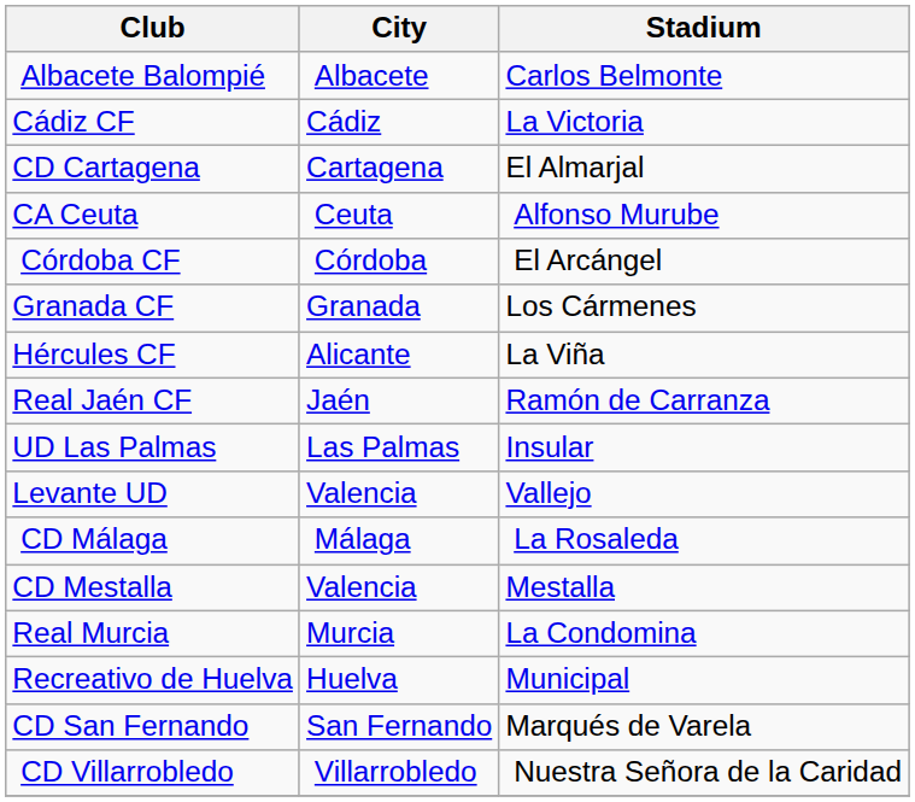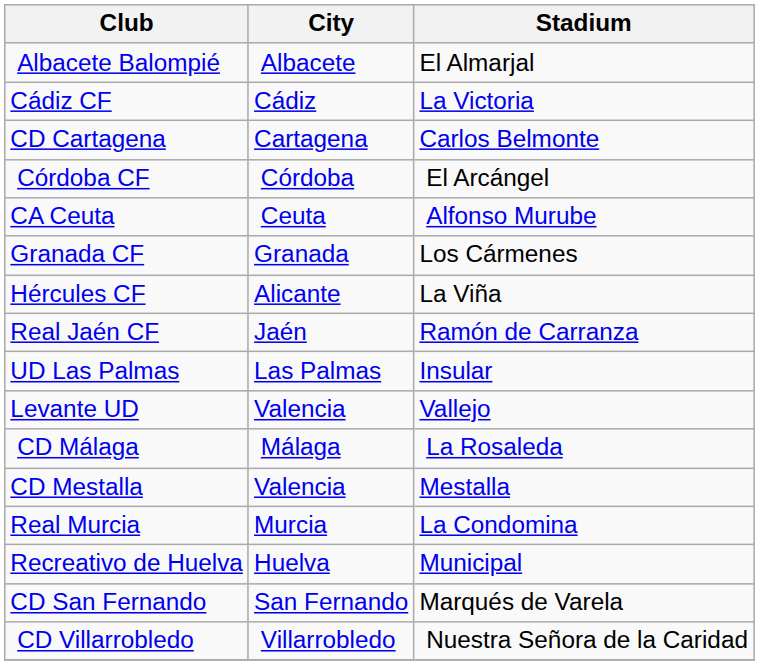 <table class="wikitable sortable" style="text-align: left;">
 <tr>
 <th>Club</th>
 <th>City</th>
 <th>Stadium</th>
 </tr>
 <tr>
 <td> <a href='#'>Albacete Balompié</a></td>
 <td> <a href='#'>Albacete</a></td>
-<td><a href='#'>Carlos Belmonte</a></td>
+<td>El Almarjal</td>
 </tr>
 <tr>
 <td><a href='#'>Cádiz CF</a></td>
 <td><a href='#'>Cádiz</a></td>
 <td><a href='#'>La Victoria</a></td>
 </tr>
 <tr>
 <td><a href='#'>CD Cartagena</a></td>
 <td><a href='#'>Cartagena</a></td>
-<td>El Almarjal</td>
+<td><a href='#'>Carlos Belmonte</a></td>
+</tr>
+<tr>
+<td> <a href='#'>Córdoba CF</a></td>
+<td> <a href='#'>Córdoba</a></td>
+<td> El Arcángel</td>
 </tr>
 <tr>
 <td><a href='#'>CA Ceuta</a></td>
 <td> <a href='#'>Ceuta</a></td>
 <td> <a href='#'>Alfonso Murube</a></td>
-</tr>
-<tr>
-<td> <a href='#'>Córdoba CF</a></td>
-<td> <a href='#'>Córdoba</a></td>
-<td> El Arcángel</td>
 </tr>
 <tr>
 <td><a href='#'>Granada CF</a></td>
 <td><a href='#'>Granada</a></td>
 <td>Los Cármenes</td>
 </tr>
 <tr>
 <td><a href='#'>Hércules CF</a></td>
 <td><a href='#'>Alicante</a></td>
 <td>La Viña</td>
 </tr>
 <tr>
 <td><a href='#'>Real Jaén CF</a></td>
 <td><a href='#'>Jaén</a></td>
 <td><a href='#'>Ramón de Carranza</a></td>
 </tr>
 <tr>
 <td><a href='#'>UD Las Palmas</a></td>
 <td><a href='#'>Las Palmas</a></td>
 <td><a href='#'>Insular</a></td>
 </tr>
 <tr>
 <td><a href='#'>Levante UD</a></td>
 <td><a href='#'>Valencia</a></td>
 <td><a href='#'>Vallejo</a></td>
 </tr>
 <tr>
 <td> <a href='#'>CD Málaga</a></td>
 <td> <a href='#'>Málaga</a></td>
 <td> <a href='#'>La Rosaleda</a></td>
 </tr>
 <tr>
 <td><a href='#'>CD Mestalla</a></td>
 <td><a href='#'>Valencia</a></td>
 <td><a href='#'>Mestalla</a></td>
 </tr>
 <tr>
 <td><a href='#'>Real Murcia</a></td>
 <td><a href='#'>Murcia</a></td>
 <td><a href='#'>La Condomina</a></td>
 </tr>
 <tr>
 <td><a href='#'>Recreativo de Huelva</a></td>
 <td><a href='#'>Huelva</a></td>
 <td><a href='#'>Municipal</a></td>
 </tr>
 <tr>
 <td><a href='#'>CD San Fernando</a></td>
 <td><a href='#'>San Fernando</a></td>
 <td>Marqués de Varela</td>
 </tr>
 <tr>
 <td> <a href='#'>CD Villarrobledo</a></td>
 <td> <a href='#'>Villarrobledo</a></td>
 <td> Nuestra Señora de la Caridad</td>
 </tr>
 <tr>
 </tr>
 </table>
